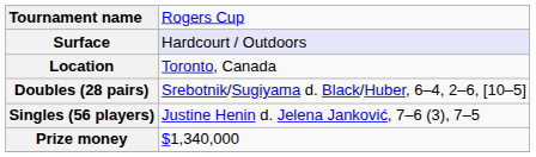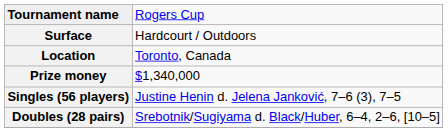 <table class="wikitable">
 <tr>
 <td bgcolor="#EFEFEF"><strong>Tournament name</strong></td>
 <td><a href='#'>Rogers Cup</a></td>
 </tr>
 <tr>
 <th>Surface</th>
-<td style="background: lavender;">Hardcourt / Outdoors</td>
+<td>Hardcourt / Outdoors</td>
 </tr>
 <tr>
 <th>Location</th>
 <td><a href='#'>Toronto</a>, Canada</td>
 </tr>
 <tr>
-<th>Doubles (28 pairs)</th>
-<td><a href='#'>Srebotnik</a>/<a href='#'>Sugiyama</a> d. <a href='#'>Black</a>/<a href='#'>Huber</a>, 6–4, 2–6, [10–5]</td>
+<th>Prize money</th>
+<td><a href='#'>$</a>1,340,000</td>
 </tr>
 <tr>
 <th>Singles (56 players)</th>
 <td><a href='#'>Justine Henin</a> d. <a href='#'>Jelena Janković</a>, 7–6 (3), 7–5</td>
 </tr>
 <tr>
-<th>Prize money</th>
-<td><a href='#'>$</a>1,340,000</td>
+<th>Doubles (28 pairs)</th>
+<td><a href='#'>Srebotnik</a>/<a href='#'>Sugiyama</a> d. <a href='#'>Black</a>/<a href='#'>Huber</a>, 6–4, 2–6, [10–5]</td>
 </tr>
 <tr>
 </tr>
 </table>
